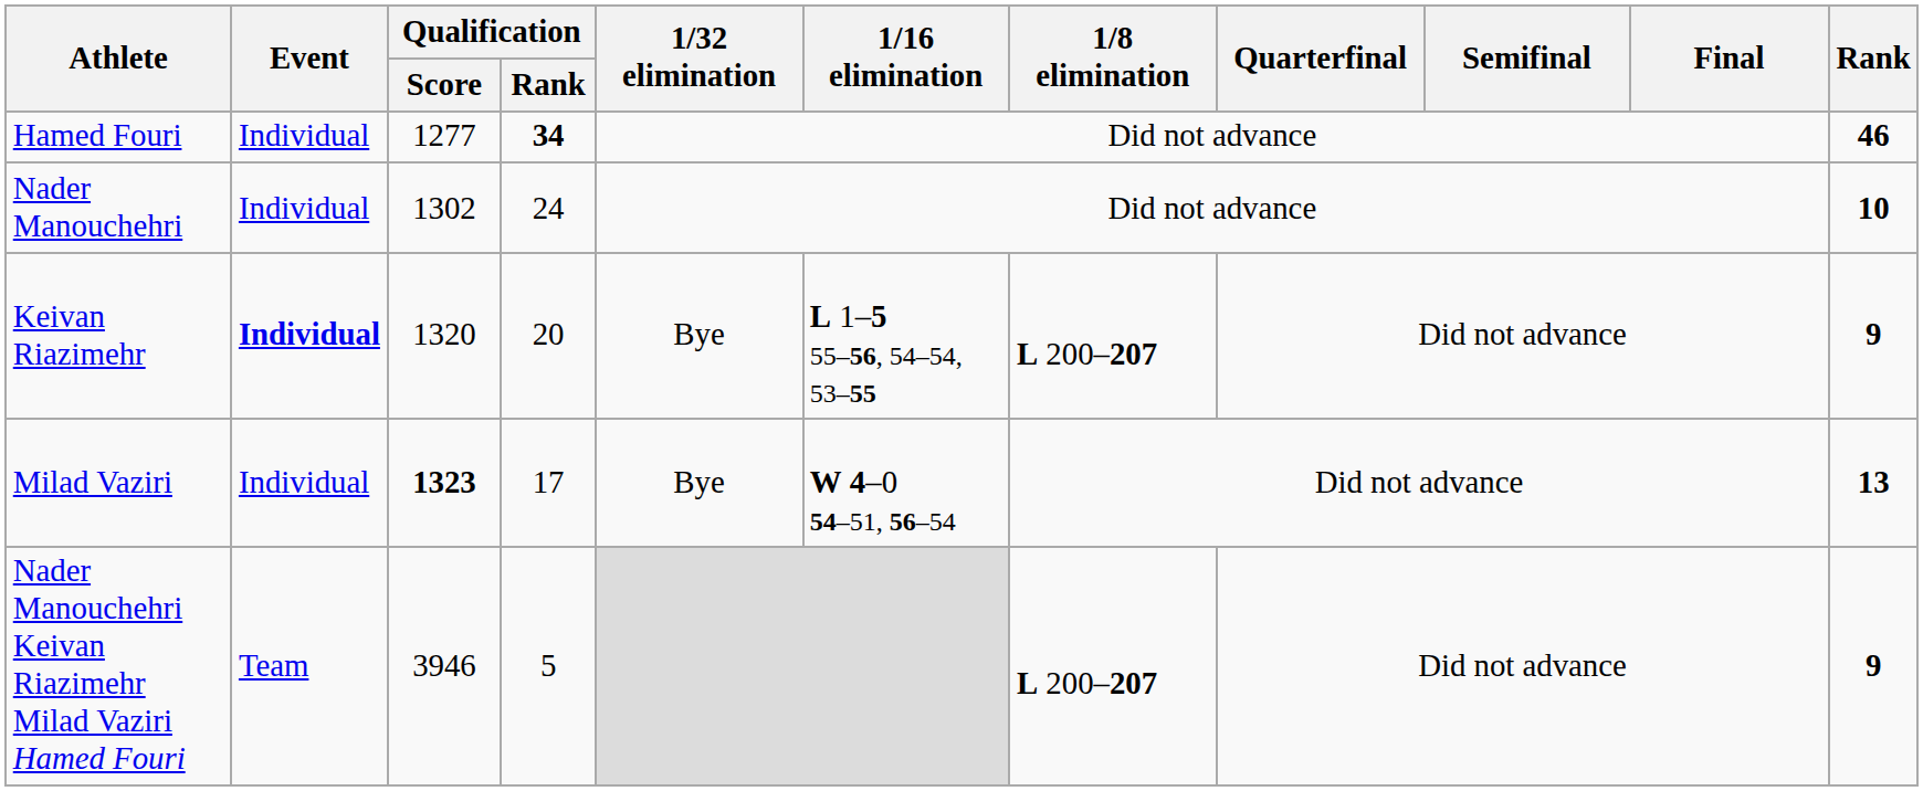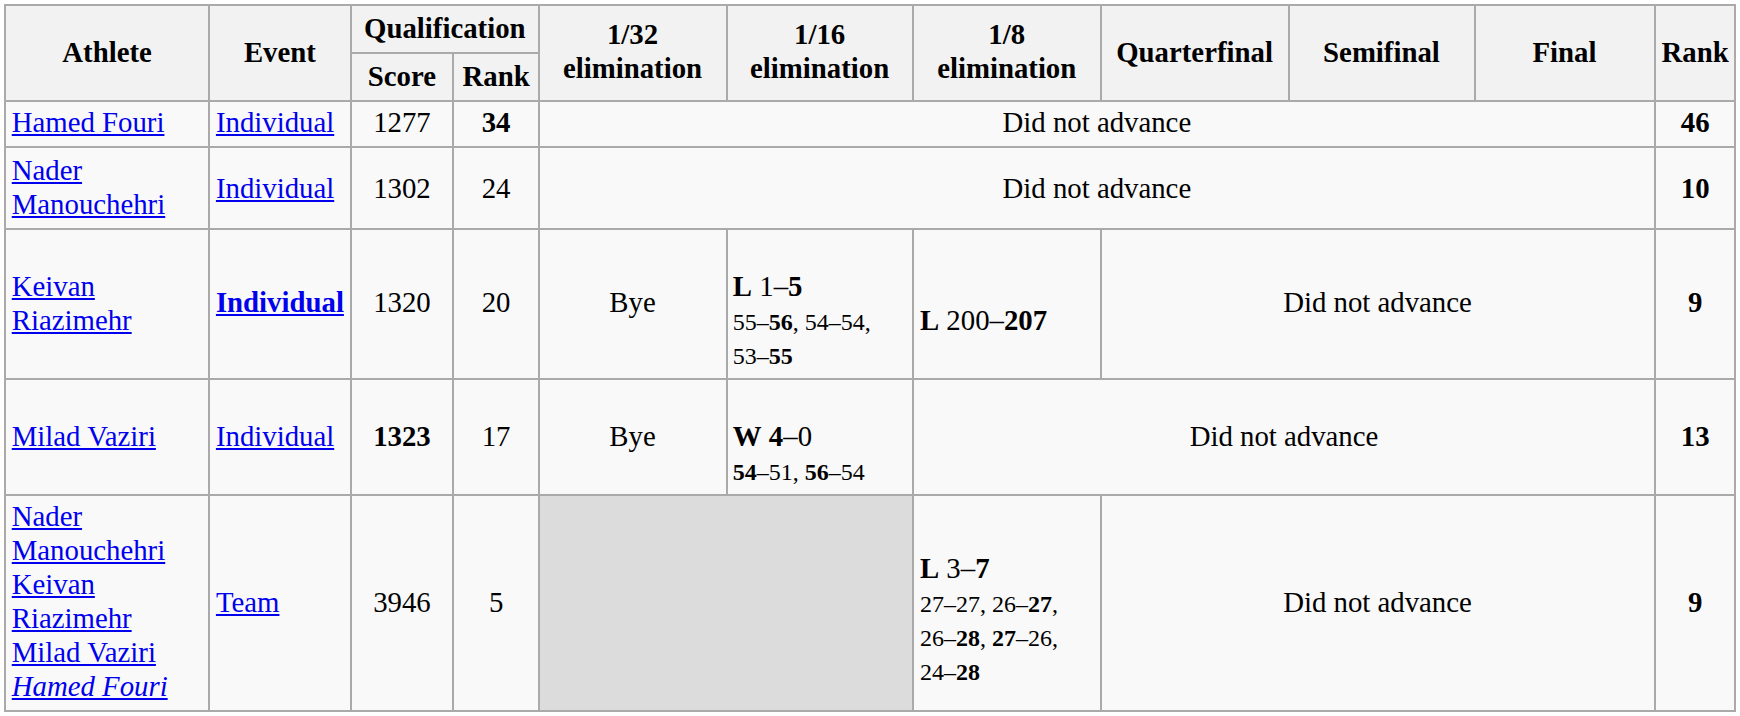 <table class="wikitable" width="98%" style="text-align:left; font-size:90%">
 <tr>
 <th rowspan="2" width="12%">Athlete</th>
 <th rowspan="2" width="7%">Event</th>
 <th colspan="2">Qualification</th>
 <th rowspan="2" width="11%">1/32 elimination</th>
 <th rowspan="2" width="11%">1/16 elimination</th>
 <th rowspan="2" width="11%">1/8 elimination</th>
 <th rowspan="2" width="11%">Quarterfinal</th>
 <th rowspan="2" width="11%">Semifinal</th>
 <th rowspan="2" width="11%">Final</th>
 <th rowspan="2" width="4%">Rank</th>
 </tr>
 <tr>
 <th width="6%">Score</th>
 <th width="4%">Rank</th>
 </tr>
 <tr>
 <td><a href='#'>Hamed Fouri</a></td>
 <td><a href='#'>Individual</a></td>
 <td align="center">1277</td>
 <td align="center"><strong>34</strong></td>
 <td colspan=6 align=center>Did not advance</td>
 <td align="center"><strong>46</strong></td>
 </tr>
 <tr>
 <td><a href='#'>Nader Manouchehri</a></td>
 <td><a href='#'>Individual</a></td>
 <td align="center">1302</td>
 <td align="center">24</td>
 <td colspan=6 align=center>Did not advance</td>
 <td align="center"><strong>10</strong></td>
 </tr>
 <tr>
 <td><a href='#'>Keivan Riazimehr</a></td>
 <td><strong><a href='#'>Individual</a></strong></td>
 <td align="center">1320</td>
 <td align="center">20 <strong></strong></td>
 <td align="center">Bye</td>
 <td><br><strong>L</strong> 1–<strong>5</strong><br><small>55–<strong>56</strong>, 54–54, 53–<strong>55</strong></small></td>
 <td><br><strong>L</strong> 200–<strong>207</strong></td>
 <td colspan=3 align=center>Did not advance</td>
 <td align="center"><strong>9</strong></td>
 </tr>
 <tr>
 <td><a href='#'>Milad Vaziri</a></td>
 <td><a href='#'>Individual</a></td>
 <td align="center"><strong>1323</strong></td>
 <td align="center">17 <strong></strong></td>
 <td align="center">Bye</td>
 <td><br><strong>W</strong> <strong>4</strong>–0<br><small><strong>54</strong>–51, <strong>56</strong>–54</small></td>
 <td colspan=4 align=center>Did not advance</td>
 <td align="center"><strong>13</strong></td>
 </tr>
 <tr>
 <td><a href='#'>Nader Manouchehri</a><br><a href='#'>Keivan Riazimehr</a><br><a href='#'>Milad Vaziri</a><br><em><a href='#'>Hamed Fouri</a></em></td>
 <td><a href='#'>Team</a></td>
 <td align="center">3946</td>
 <td align="center">5 <strong></strong></td>
 <td colspan=2 bgcolor=#DCDCDC></td>
-<td><br><strong>L</strong> 200–<strong>207</strong></td>
+<td><br><strong>L</strong> 3–<strong>7</strong><br><small>27–27, 26–<strong>27</strong>, 26–<strong>28</strong>, <strong>27</strong>–26, 24–<strong>28</strong></small></td>
 <td colspan=3 align=center>Did not advance</td>
 <td align="center"><strong>9</strong></td>
 </tr>
 </table>
